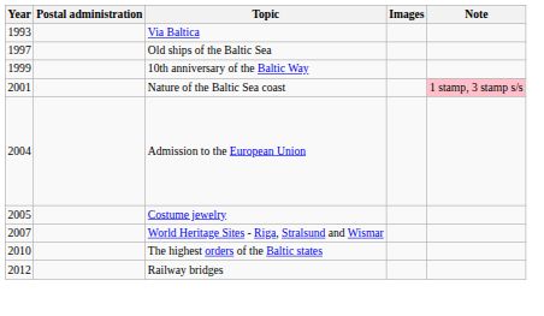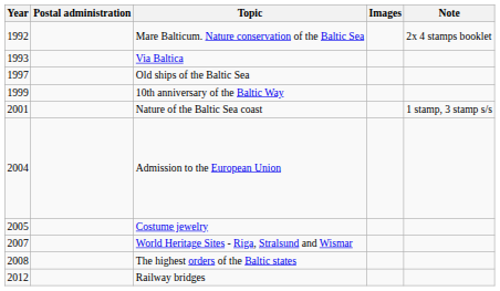 <table class="wikitable">
 <tr>
 <th>Year</th>
 <th>Postal administration</th>
 <th>Topic</th>
 <th>Images</th>
 <th>Note</th>
+</tr>
+<tr>
+<td>1992</td>
+<td><br><br></td>
+<td>Mare Balticum. <a href='#'>Nature conservation</a> of the <a href='#'>Baltic Sea</a></td>
+<td><br></td>
+<td>2x 4 stamps booklet</td>
 </tr>
 <tr>
 <td>1993</td>
 <td><br></td>
 <td><a href='#'>Via Baltica</a></td>
 <td></td>
 <td></td>
 </tr>
 <tr>
 <td>1997</td>
 <td><br></td>
 <td>Old ships of the Baltic Sea</td>
 <td></td>
 <td></td>
 </tr>
 <tr>
 <td>1999</td>
 <td><br></td>
 <td>10th anniversary of the <a href='#'>Baltic Way</a></td>
 <td></td>
 <td></td>
 </tr>
 <tr>
 <td>2001</td>
 <td><br></td>
 <td>Nature of the Baltic Sea coast</td>
 <td></td>
-<td style="background: pink;">1 stamp, 3 stamp s/s</td>
+<td>1 stamp, 3 stamp s/s</td>
 </tr>
 <tr>
 <td>2004</td>
 <td><br><br><br><br><br><br><br><br></td>
 <td>Admission to the <a href='#'>European Union</a></td>
 <td></td>
 <td></td>
 </tr>
 <tr>
 <td>2005</td>
 <td></td>
 <td><a href='#'>Costume jewelry</a></td>
 <td></td>
 <td></td>
 </tr>
 <tr>
 <td>2007</td>
 <td></td>
 <td><a href='#'>World Heritage Sites</a> - <a href='#'>Riga</a>, <a href='#'>Stralsund</a> and <a href='#'>Wismar</a></td>
 <td></td>
 <td></td>
 </tr>
 <tr>
-<td>2010</td>
+<td>2008</td>
 <td><br></td>
 <td>The highest <a href='#'>orders</a> of the <a href='#'>Baltic states</a></td>
 <td></td>
 <td></td>
 </tr>
 <tr>
 <td>2012</td>
 <td> <br></td>
 <td>Railway bridges</td>
 <td><br></td>
 <td><br></td>
 </tr>
 </table>
